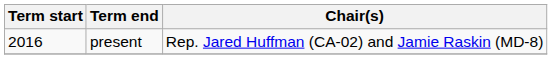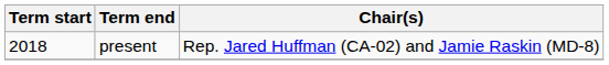 <table class="wikitable">
 <tr>
 <th>Term start</th>
 <th>Term end</th>
 <th colspan=2>Chair(s)</th>
 </tr>
 <tr>
-<td>2016</td>
+<td>2018</td>
 <td>present</td>
 <td colspan=2>Rep. <a href='#'>Jared Huffman</a> (CA-02) and <a href='#'>Jamie Raskin</a> (MD-8)</td>
 </tr>
 <tr>
 </tr>
 </table>
